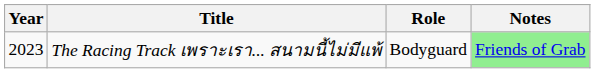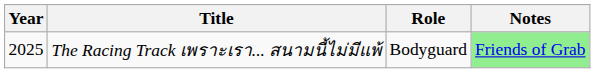 <table class="wikitable">
 <tr>
 <th>Year</th>
 <th>Title</th>
 <th>Role</th>
 <th>Notes</th>
 </tr>
 <tr>
-<td>2023</td>
+<td>2025</td>
 <td><em>The Racing Track เพราะเรา... สนามนี้ไม่มีแพ้</em></td>
 <td>Bodyguard</td>
 <td style="background: lightgreen;"><a href='#'>Friends of Grab</a></td>
 </tr>
 </table>
